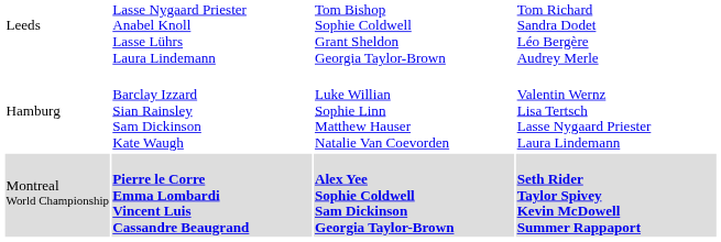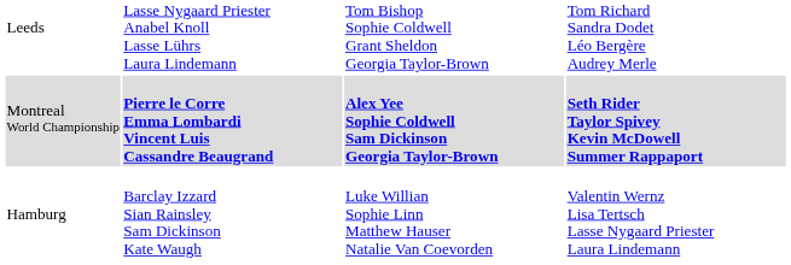 <table>
 <tr>
 <td>Leeds</td>
 <td width=220><br><a href='#'>Lasse Nygaard Priester</a><br><a href='#'>Anabel Knoll</a><br><a href='#'>Lasse Lührs</a><br><a href='#'>Laura Lindemann</a></td>
 <td width=220><br><a href='#'>Tom Bishop</a><br><a href='#'>Sophie Coldwell</a><br><a href='#'>Grant Sheldon</a><br><a href='#'>Georgia Taylor-Brown</a></td>
 <td width=220><br><a href='#'>Tom Richard</a><br><a href='#'>Sandra Dodet</a><br><a href='#'>Léo Bergère</a><br><a href='#'>Audrey Merle</a></td>
-</tr>
-<tr>
-<td>Hamburg</td>
-<td width=220><br><a href='#'>Barclay Izzard</a><br><a href='#'>Sian Rainsley</a><br><a href='#'>Sam Dickinson</a><br><a href='#'>Kate Waugh</a></td>
-<td width=220><br><a href='#'>Luke Willian</a><br><a href='#'>Sophie Linn</a><br><a href='#'>Matthew Hauser</a><br><a href='#'>Natalie Van Coevorden</a></td>
-<td width=220><br><a href='#'>Valentin Wernz</a><br><a href='#'>Lisa Tertsch</a><br><a href='#'>Lasse Nygaard Priester</a><br><a href='#'>Laura Lindemann</a></td>
 </tr>
 <tr bgcolor=dddddd>
 <td>Montreal<br><sup>World Championship</sup></td>
 <td width=220><strong><br><a href='#'>Pierre le Corre</a><br><a href='#'>Emma Lombardi</a><br><a href='#'>Vincent Luis</a><br><a href='#'>Cassandre Beaugrand</a></strong></td>
 <td width=220><strong><br><a href='#'>Alex Yee</a><br><a href='#'>Sophie Coldwell</a><br><a href='#'>Sam Dickinson</a><br><a href='#'>Georgia Taylor-Brown</a></strong></td>
 <td width=220><strong><br><a href='#'>Seth Rider</a><br><a href='#'>Taylor Spivey</a><br><a href='#'>Kevin McDowell</a><br><a href='#'>Summer Rappaport</a></strong></td>
 </tr>
 <tr>
+<td>Hamburg</td>
+<td width=220><br><a href='#'>Barclay Izzard</a><br><a href='#'>Sian Rainsley</a><br><a href='#'>Sam Dickinson</a><br><a href='#'>Kate Waugh</a></td>
+<td width=220><br><a href='#'>Luke Willian</a><br><a href='#'>Sophie Linn</a><br><a href='#'>Matthew Hauser</a><br><a href='#'>Natalie Van Coevorden</a></td>
+<td width=220><br><a href='#'>Valentin Wernz</a><br><a href='#'>Lisa Tertsch</a><br><a href='#'>Lasse Nygaard Priester</a><br><a href='#'>Laura Lindemann</a></td>
+</tr>
+<tr>
 </tr>
 </table>
